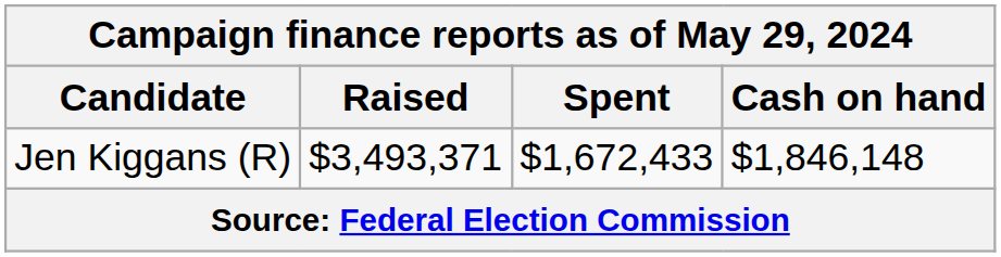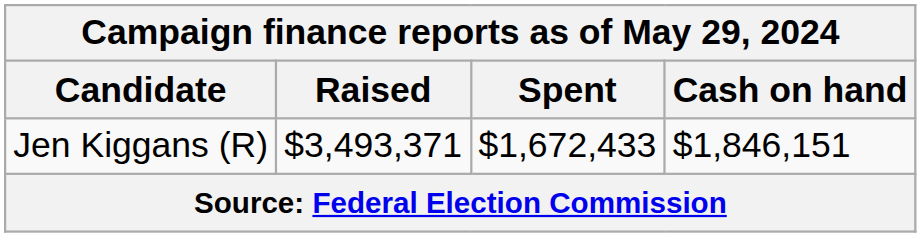 <table class="wikitable sortable">
 <tr>
 <th colspan=4>Campaign finance reports as of May 29, 2024</th>
 </tr>
 <tr style="text-align:center;">
 <th>Candidate</th>
 <th>Raised</th>
 <th>Spent</th>
 <th>Cash on hand</th>
 </tr>
 <tr>
 <td>Jen Kiggans (R)</td>
 <td>$3,493,371</td>
 <td>$1,672,433</td>
-<td>$1,846,148</td>
+<td>$1,846,151</td>
 </tr>
 <tr>
 <th colspan="4"><small>Source: <a href='#'>Federal Election Commission</a></small></th>
 </tr>
 </table>
